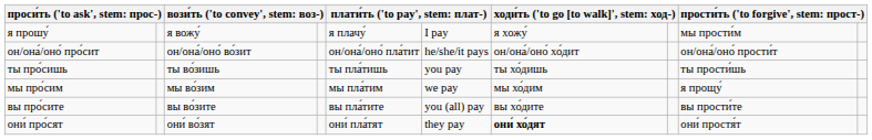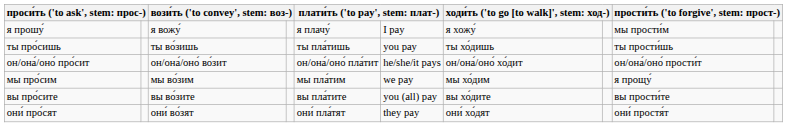 <table class="wikitable">
 <tr>
 <th colspan="2">проси́ть ('to ask', stem: прос-)</th>
 <th colspan="2">вози́ть ('to convey', stem: воз-)</th>
 <th colspan="2">плати́ть ('to pay', stem: плат-)</th>
 <th colspan="2">ходи́ть ('to go [to walk]', stem: ход-)</th>
 <th colspan="2">прости́ть ('to forgive', stem: прост-)</th>
 </tr>
 <tr>
 <td>я про<span>ш</span>у́</td>
 <td></td>
 <td>я во<span>ж</span>у́</td>
 <td></td>
 <td>я пла<span>ч</span>у́</td>
 <td>I pay</td>
 <td>я хо<span>ж</span>у́</td>
 <td></td>
 <td>мы прости́м</td>
 <td></td>
 </tr>
 <tr>
+<td>ты про́сишь</td>
+<td></td>
+<td>ты во́зишь</td>
+<td></td>
+<td>ты пла́тишь</td>
+<td>you pay</td>
+<td>ты хо́дишь</td>
+<td></td>
+<td>ты прости́шь</td>
+<td></td>
+</tr>
+<tr>
 <td>он/она́/оно́ про́сит</td>
 <td></td>
 <td>он/она́/оно́ во́зит</td>
 <td></td>
 <td>он/она́/оно́ пла́тит</td>
 <td>he/she/it pays</td>
 <td>он/она́/оно́ хо́дит</td>
 <td></td>
 <td>он/она́/оно́ прости́т</td>
-<td></td>
-</tr>
-<tr>
-<td>ты про́сишь</td>
-<td></td>
-<td>ты во́зишь</td>
-<td></td>
-<td>ты пла́тишь</td>
-<td>you pay</td>
-<td>ты хо́дишь</td>
-<td></td>
-<td>ты прости́шь</td>
 <td></td>
 </tr>
 <tr>
 <td>мы про́сим</td>
 <td></td>
 <td>мы во́зим</td>
 <td></td>
 <td>мы пла́тим</td>
 <td>we pay</td>
 <td>мы хо́дим</td>
 <td></td>
 <td>я про<span>щ</span>у́</td>
 <td></td>
 </tr>
 <tr>
 <td>вы про́сите</td>
 <td></td>
 <td>вы во́зите</td>
 <td></td>
 <td>вы пла́тите</td>
 <td>you (all) pay</td>
 <td>вы хо́дите</td>
 <td></td>
 <td>вы прости́те</td>
 <td></td>
 </tr>
 <tr>
 <td>они́ про́сят</td>
 <td></td>
 <td>они́ во́зят</td>
 <td></td>
 <td>они́ пла́тят</td>
 <td>they pay</td>
-<td><strong>они́ хо́дят</strong></td>
+<td>они́ хо́дят</td>
 <td></td>
 <td>они́ простя́т</td>
 <td></td>
 </tr>
 </table>
